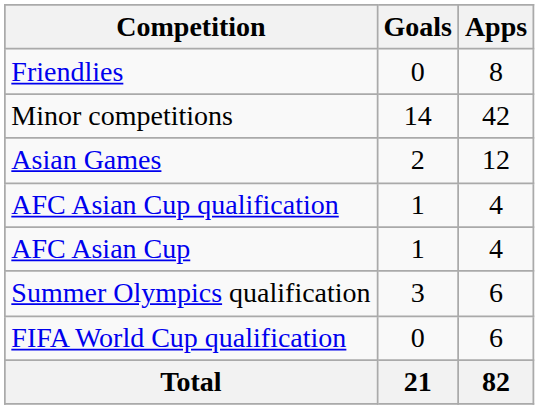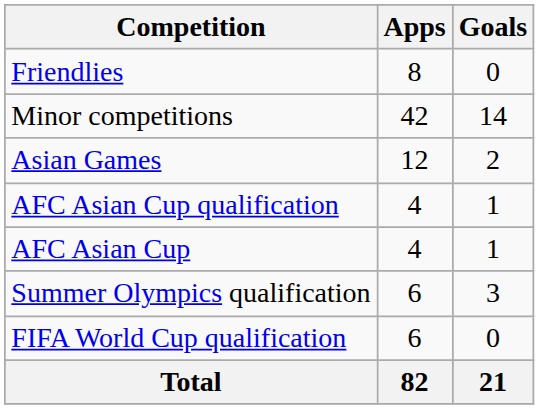 <table class="wikitable" style="text-align:center">
 <tr>
 <th>Competition</th>
+<th>Apps</th>
 <th>Goals</th>
-<th>Apps</th>
 </tr>
 <tr>
 <td align="left"><a href='#'>Friendlies</a></td>
+<td>8</td>
 <td>0</td>
-<td>8</td>
 </tr>
 <tr>
 <td align="left">Minor competitions</td>
+<td>42</td>
 <td>14</td>
-<td>42</td>
 </tr>
 <tr>
 <td align="left"><a href='#'>Asian Games</a></td>
+<td>12</td>
 <td>2</td>
-<td>12</td>
 </tr>
 <tr>
 <td align="left"><a href='#'>AFC Asian Cup qualification</a></td>
+<td>4</td>
 <td>1</td>
-<td>4</td>
 </tr>
 <tr>
 <td align="left"><a href='#'>AFC Asian Cup</a></td>
+<td>4</td>
 <td>1</td>
-<td>4</td>
 </tr>
 <tr>
 <td align="left"><a href='#'>Summer Olympics</a> qualification</td>
+<td>6</td>
 <td>3</td>
-<td>6</td>
 </tr>
 <tr>
 <td align="left"><a href='#'>FIFA World Cup qualification</a></td>
+<td>6</td>
 <td>0</td>
-<td>6</td>
 </tr>
 <tr>
 <th>Total</th>
+<th>82</th>
 <th>21</th>
-<th>82</th>
 </tr>
 </table>
